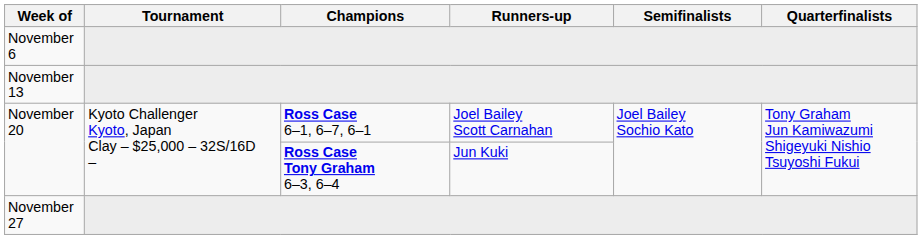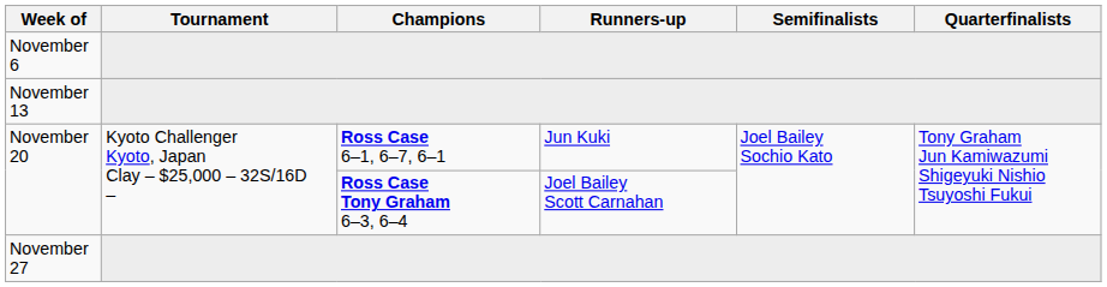 <table class="wikitable" style="font-size:85%;">
 <tr>
 <th width="75">Week of</th>
 <th width="250">Tournament</th>
 <th width="210">Champions</th>
 <th width="210">Runners-up</th>
 <th width="170">Semifinalists</th>
 <th width="170">Quarterfinalists</th>
 </tr>
 <tr valign="top">
 <td rowspan="1">November 6</td>
 <td colspan="5" bgcolor="#ededed"></td>
 </tr>
 <tr valign="top">
 <td rowspan="1">November 13</td>
 <td colspan="5" bgcolor="#ededed"></td>
 </tr>
 <tr valign="top">
 <td rowspan="2">November 20</td>
 <td rowspan="2">Kyoto Challenger<br> <a href='#'>Kyoto</a>, Japan<br>Clay – $25,000 – 32S/16D<br>  – </td>
 <td> <strong><a href='#'>Ross Case</a></strong> <br>6–1, 6–7, 6–1</td>
-<td> <a href='#'>Joel Bailey</a><br>  <a href='#'>Scott Carnahan</a></td>
+<td> <a href='#'>Jun Kuki</a></td>
 <td rowspan="2"> <a href='#'>Joel Bailey</a> <br>  <a href='#'>Sochio Kato</a></td>
 <td rowspan="2"> <a href='#'>Tony Graham</a> <br> <a href='#'>Jun Kamiwazumi</a> <br> <a href='#'>Shigeyuki Nishio</a> <br>  <a href='#'>Tsuyoshi Fukui</a></td>
 </tr>
 <tr valign="top">
 <td> <strong><a href='#'>Ross Case</a></strong> <br> <strong><a href='#'>Tony Graham</a></strong><br>6–3, 6–4</td>
-<td> <a href='#'>Jun Kuki</a></td>
+<td> <a href='#'>Joel Bailey</a><br>  <a href='#'>Scott Carnahan</a></td>
 </tr>
 <tr valign="top">
 <td rowspan="1">November 27</td>
 <td colspan="5" bgcolor="#ededed"></td>
 </tr>
 </table>
